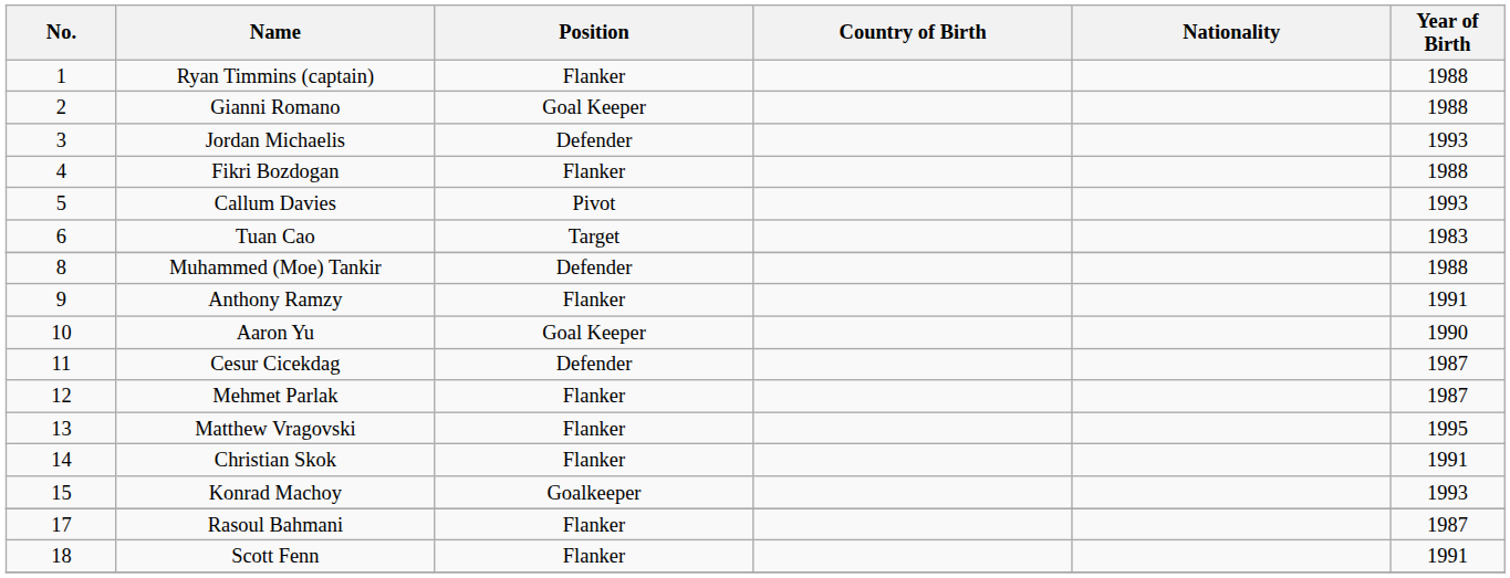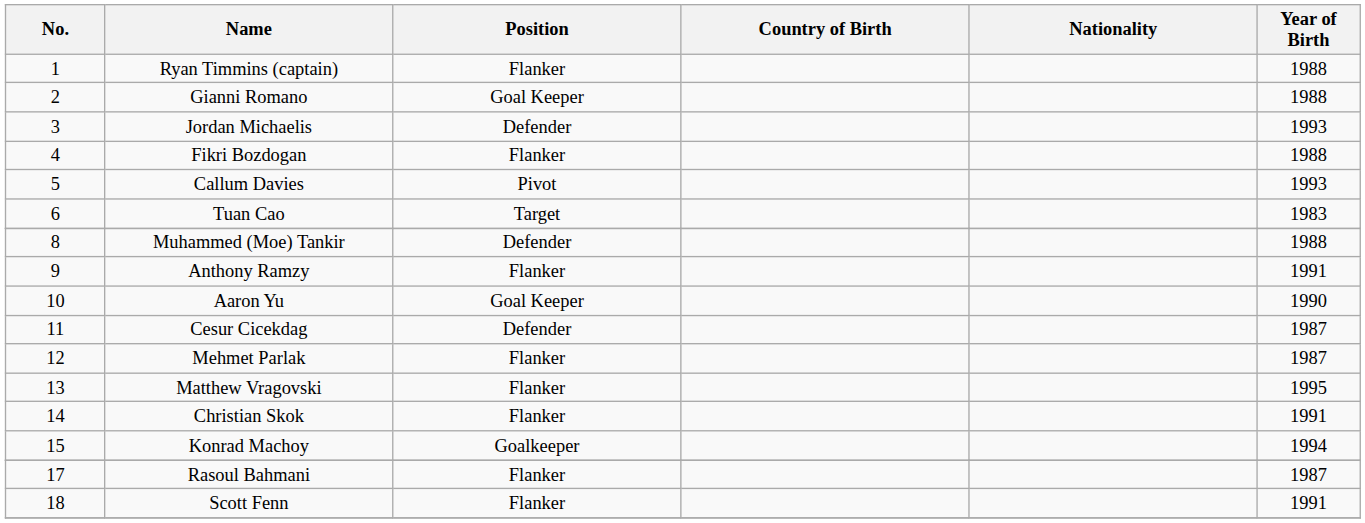 <table class="wikitable" style="width: 80%; line-height:110%; font-size: 86%; text-align:center; margin: 1em auto 1em auto;">
 <tr>
 <th width="30">No.</th>
 <th width="100">Name</th>
 <th width="100">Position</th>
 <th width="100">Country of Birth</th>
 <th width="100">Nationality</th>
 <th width="30">Year of Birth</th>
 </tr>
 <tr>
 <td>1</td>
 <td>Ryan Timmins (captain)</td>
 <td>Flanker</td>
 <td></td>
 <td></td>
 <td>1988</td>
 </tr>
 <tr>
 <td>2</td>
 <td>Gianni Romano</td>
 <td>Goal Keeper</td>
 <td></td>
 <td></td>
 <td>1988</td>
 </tr>
 <tr>
 <td>3</td>
 <td>Jordan Michaelis</td>
 <td>Defender</td>
 <td></td>
 <td></td>
 <td>1993</td>
 </tr>
 <tr>
 <td>4</td>
 <td>Fikri Bozdogan</td>
 <td>Flanker</td>
 <td></td>
 <td></td>
 <td>1988</td>
 </tr>
 <tr>
 <td>5</td>
 <td>Callum Davies</td>
 <td>Pivot</td>
 <td></td>
 <td></td>
 <td>1993</td>
 </tr>
 <tr>
 <td>6</td>
 <td>Tuan Cao</td>
 <td>Target</td>
 <td></td>
 <td></td>
 <td>1983</td>
 </tr>
 <tr>
 </tr>
 <tr>
 <td>8</td>
 <td>Muhammed (Moe) Tankir</td>
 <td>Defender</td>
 <td></td>
 <td></td>
 <td>1988</td>
 </tr>
 <tr>
 <td>9</td>
 <td>Anthony Ramzy</td>
 <td>Flanker</td>
 <td></td>
 <td></td>
 <td>1991</td>
 </tr>
 <tr>
 <td>10</td>
 <td>Aaron Yu</td>
 <td>Goal Keeper</td>
 <td></td>
 <td></td>
 <td>1990</td>
 </tr>
 <tr>
 <td>11</td>
 <td>Cesur Cicekdag</td>
 <td>Defender</td>
 <td></td>
 <td></td>
 <td>1987</td>
 </tr>
 <tr>
 <td>12</td>
 <td>Mehmet Parlak</td>
 <td>Flanker</td>
 <td></td>
 <td></td>
 <td>1987</td>
 </tr>
 <tr>
 <td>13</td>
 <td>Matthew Vragovski</td>
 <td>Flanker</td>
 <td></td>
 <td></td>
 <td>1995</td>
 </tr>
 <tr>
 <td>14</td>
 <td>Christian Skok</td>
 <td>Flanker</td>
 <td></td>
 <td></td>
 <td>1991</td>
 </tr>
 <tr>
 <td>15</td>
 <td>Konrad Machoy</td>
 <td>Goalkeeper</td>
 <td></td>
 <td></td>
-<td>1993</td>
+<td>1994</td>
 </tr>
 <tr>
 </tr>
 <tr>
 <td>17</td>
 <td>Rasoul Bahmani</td>
 <td>Flanker</td>
 <td></td>
 <td> </td>
 <td>1987</td>
 </tr>
 <tr>
 <td>18</td>
 <td>Scott Fenn</td>
 <td>Flanker</td>
 <td></td>
 <td></td>
 <td>1991</td>
 </tr>
 <tr>
 </tr>
 </table>
